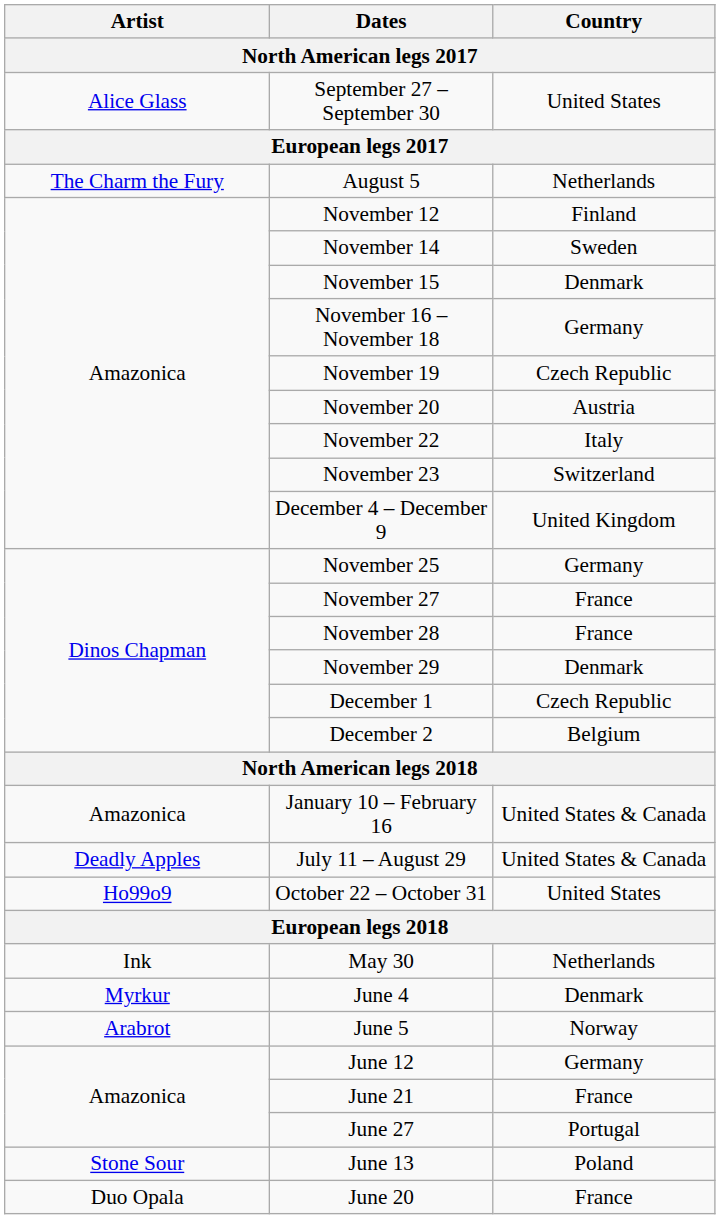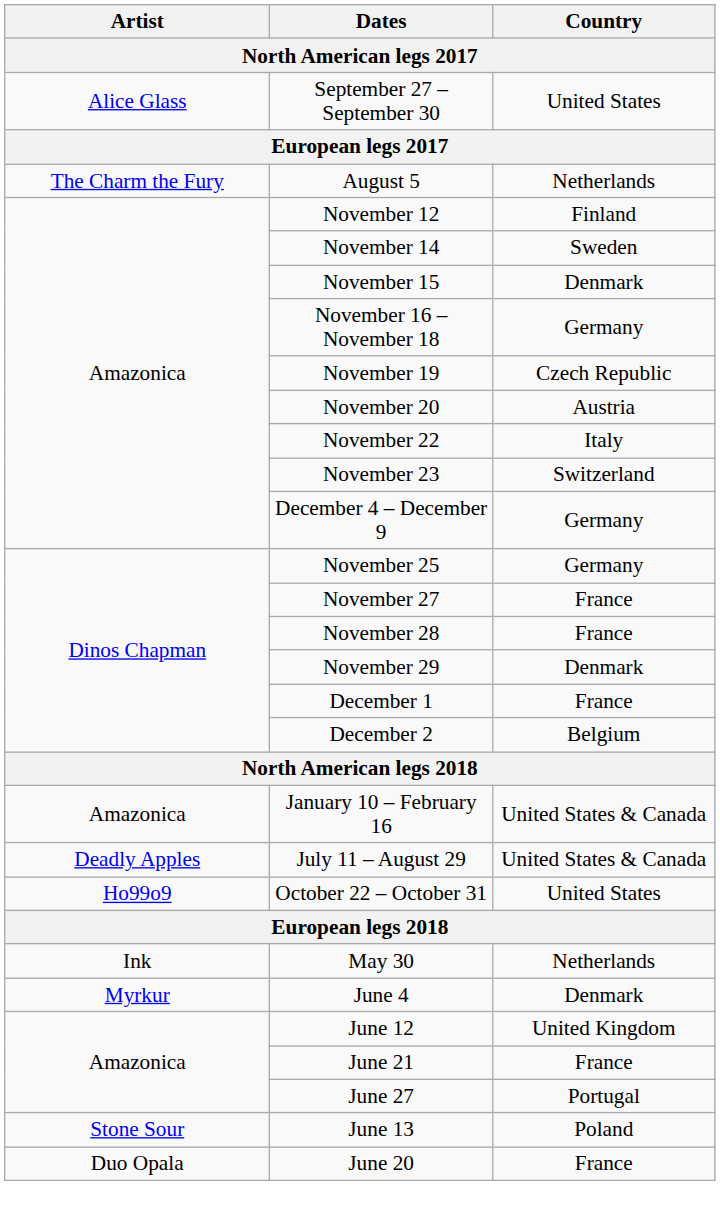 <table class="wikitable" style="text-align:center;">
 <tr>
 <th scope="col" style="width:12em;">Artist</th>
 <th scope="col" style="width:10em;">Dates</th>
 <th scope="col" style="width:10em;">Country</th>
 </tr>
 <tr>
 <th colspan="3">North American legs 2017</th>
 </tr>
 <tr>
 <td><a href='#'>Alice Glass</a></td>
 <td>September 27 – September 30</td>
 <td>United States</td>
 </tr>
 <tr>
 <th colspan="3">European legs 2017</th>
 </tr>
 <tr>
 <td><a href='#'>The Charm the Fury</a></td>
 <td>August 5</td>
 <td>Netherlands</td>
 </tr>
 <tr>
 <td rowspan="9">Amazonica</td>
 <td>November 12</td>
 <td>Finland</td>
 </tr>
 <tr>
 <td>November 14</td>
 <td>Sweden</td>
 </tr>
 <tr>
 <td>November 15</td>
 <td>Denmark</td>
 </tr>
 <tr>
 <td>November 16 – November 18</td>
 <td>Germany</td>
 </tr>
 <tr>
 <td>November 19</td>
 <td>Czech Republic</td>
 </tr>
 <tr>
 <td>November 20</td>
 <td>Austria</td>
 </tr>
 <tr>
 <td>November 22</td>
 <td>Italy</td>
 </tr>
 <tr>
 <td>November 23</td>
 <td>Switzerland</td>
 </tr>
 <tr>
 <td>December 4 – December 9</td>
-<td>United Kingdom</td>
+<td>Germany</td>
 </tr>
 <tr>
 <td rowspan="6"><a href='#'>Dinos Chapman</a></td>
 <td>November 25</td>
 <td>Germany</td>
 </tr>
 <tr>
 <td>November 27</td>
 <td>France</td>
 </tr>
 <tr>
 <td>November 28</td>
 <td>France</td>
 </tr>
 <tr>
 <td>November 29</td>
 <td>Denmark</td>
 </tr>
 <tr>
 <td>December 1</td>
-<td>Czech Republic</td>
+<td>France</td>
 </tr>
 <tr>
 <td>December 2</td>
 <td>Belgium</td>
 </tr>
 <tr>
 <th colspan="3">North American legs 2018</th>
 </tr>
 <tr>
 <td>Amazonica</td>
 <td>January 10 – February 16</td>
 <td>United States & Canada</td>
 </tr>
 <tr>
 <td><a href='#'>Deadly Apples</a></td>
 <td>July 11 – August 29</td>
 <td>United States & Canada</td>
 </tr>
 <tr>
 <td><a href='#'>Ho99o9</a></td>
 <td>October 22 – October 31</td>
 <td>United States</td>
 </tr>
 <tr>
 <th colspan="3">European legs 2018</th>
 </tr>
 <tr>
 <td>Ink</td>
 <td>May 30</td>
 <td>Netherlands</td>
 </tr>
 <tr>
 <td><a href='#'>Myrkur</a></td>
 <td>June 4</td>
 <td>Denmark</td>
 </tr>
 <tr>
-<td><a href='#'>Arabrot</a></td>
-<td>June 5</td>
-<td>Norway</td>
-</tr>
-<tr>
 <td rowspan="3">Amazonica</td>
 <td>June 12</td>
-<td>Germany</td>
+<td>United Kingdom</td>
 </tr>
 <tr>
 <td>June 21</td>
 <td>France</td>
 </tr>
 <tr>
 <td>June 27</td>
 <td>Portugal</td>
 </tr>
 <tr>
 <td><a href='#'>Stone Sour</a></td>
 <td>June 13</td>
 <td>Poland</td>
 </tr>
 <tr>
 <td>Duo Opala</td>
 <td>June 20</td>
 <td>France</td>
 </tr>
 </table>
